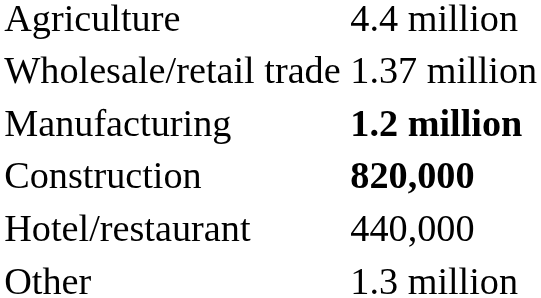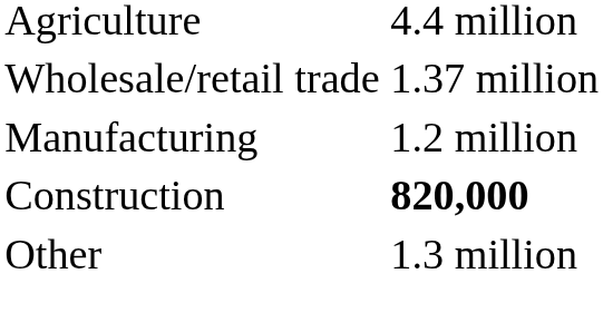 <table>
 <tr>
 <td>Agriculture</td>
 <td>4.4 million</td>
 </tr>
 <tr>
 <td>Wholesale/retail trade</td>
 <td>1.37 million</td>
 </tr>
 <tr>
 <td>Manufacturing</td>
-<td><strong>1.2 million</strong></td>
+<td>1.2 million</td>
 </tr>
 <tr>
 <td>Construction</td>
 <td><strong>820,000</strong></td>
-</tr>
-<tr>
-<td>Hotel/restaurant</td>
-<td>440,000</td>
 </tr>
 <tr>
 <td>Other</td>
 <td>1.3 million</td>
 </tr>
 <tr>
 </tr>
 </table>
